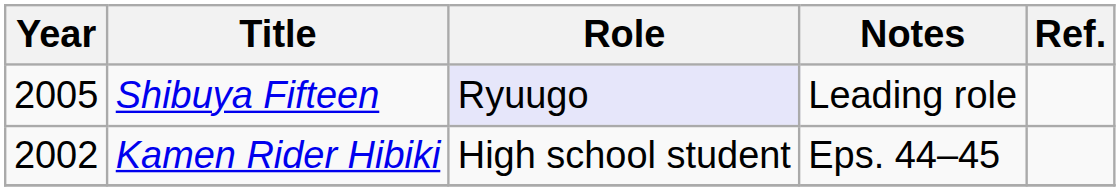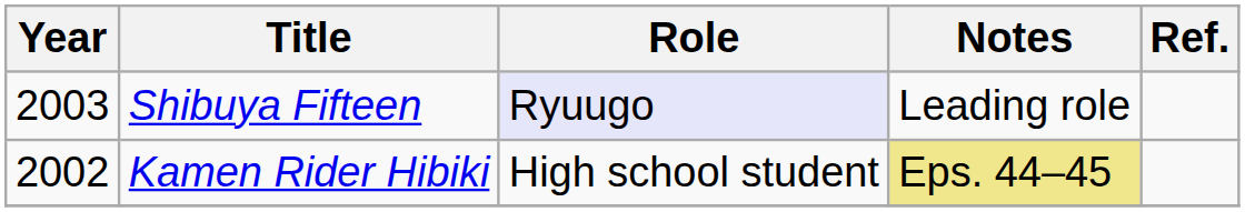 <table class="wikitable sortable">
 <tr>
 <th>Year</th>
 <th>Title</th>
 <th>Role</th>
 <th class="unsortable">Notes</th>
 <th class="unsortable">Ref.</th>
 </tr>
 <tr>
-<td>2005</td>
+<td>2003</td>
 <td><em><a href='#'>Shibuya Fifteen</a></em></td>
 <td style="background: lavender;">Ryuugo</td>
 <td>Leading role</td>
 <td></td>
 </tr>
 <tr>
 <td>2002</td>
 <td><em><a href='#'>Kamen Rider Hibiki</a></em></td>
 <td>High school student</td>
-<td>Eps. 44–45</td>
+<td style="background: khaki;">Eps. 44–45</td>
 <td></td>
 </tr>
 <tr>
 </tr>
 </table>
